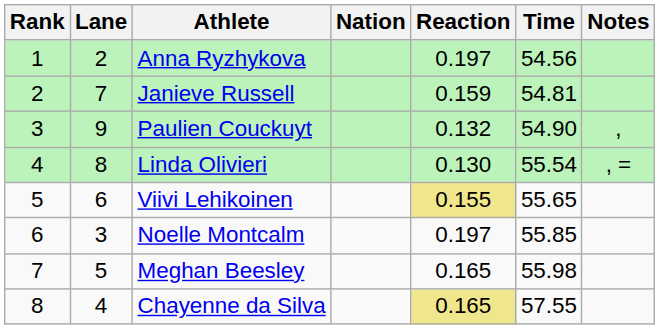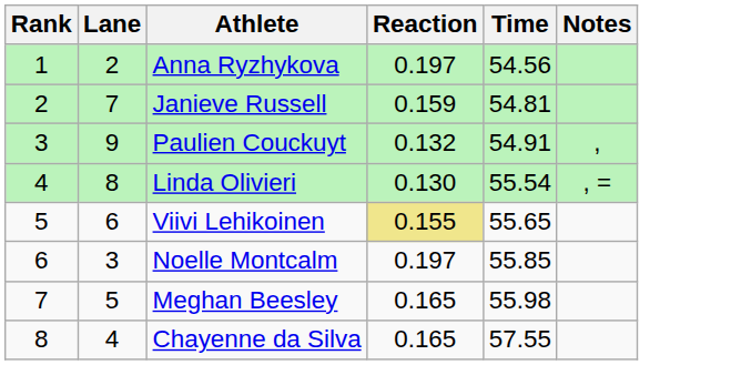 <table class="wikitable sortable" style="text-align:center">
 <tr>
 <th>Rank</th>
 <th>Lane</th>
 <th>Athlete</th>
-<th>Nation</th>
 <th>Reaction</th>
 <th>Time</th>
 <th>Notes</th>
 </tr>
 <tr bgcolor=#bbf3bb>
 <td>1</td>
 <td>2</td>
 <td align="left"><a href='#'>Anna Ryzhykova</a></td>
-<td align="left"></td>
 <td>0.197</td>
 <td>54.56</td>
 <td></td>
 </tr>
 <tr bgcolor=#bbf3bb>
 <td>2</td>
 <td>7</td>
 <td align="left"><a href='#'>Janieve Russell</a></td>
-<td align="left"></td>
 <td>0.159</td>
 <td>54.81</td>
 <td></td>
 </tr>
 <tr bgcolor=#bbf3bb>
 <td>3</td>
 <td>9</td>
 <td align="left"><a href='#'>Paulien Couckuyt</a></td>
-<td align="left"></td>
 <td>0.132</td>
-<td>54.90</td>
+<td>54.91</td>
 <td>, </td>
 </tr>
 <tr bgcolor=#bbf3bb>
 <td>4</td>
 <td>8</td>
 <td align="left"><a href='#'>Linda Olivieri</a></td>
-<td align="left"></td>
 <td>0.130</td>
 <td>55.54</td>
 <td>, =</td>
 </tr>
 <tr>
 <td>5</td>
 <td>6</td>
 <td align="left"><a href='#'>Viivi Lehikoinen</a></td>
-<td align="left"></td>
 <td style="background: khaki;">0.155</td>
 <td>55.65</td>
 <td></td>
 </tr>
 <tr>
 <td>6</td>
 <td>3</td>
 <td align="left"><a href='#'>Noelle Montcalm</a></td>
-<td align="left"></td>
 <td>0.197</td>
 <td>55.85</td>
 <td></td>
 </tr>
 <tr>
 <td>7</td>
 <td>5</td>
 <td align="left"><a href='#'>Meghan Beesley</a></td>
-<td align="left"></td>
 <td>0.165</td>
 <td>55.98</td>
 <td></td>
 </tr>
 <tr>
 <td>8</td>
 <td>4</td>
 <td align="left"><a href='#'>Chayenne da Silva</a></td>
-<td align="left"></td>
-<td style="background: khaki;">0.165</td>
+<td>0.165</td>
 <td>57.55</td>
 <td></td>
 </tr>
 </table>
